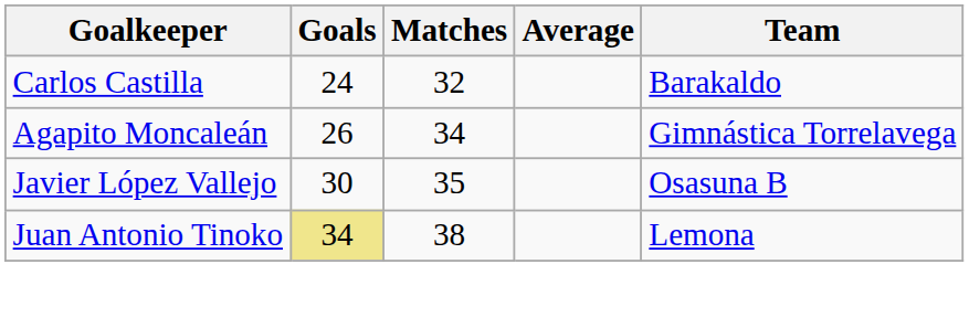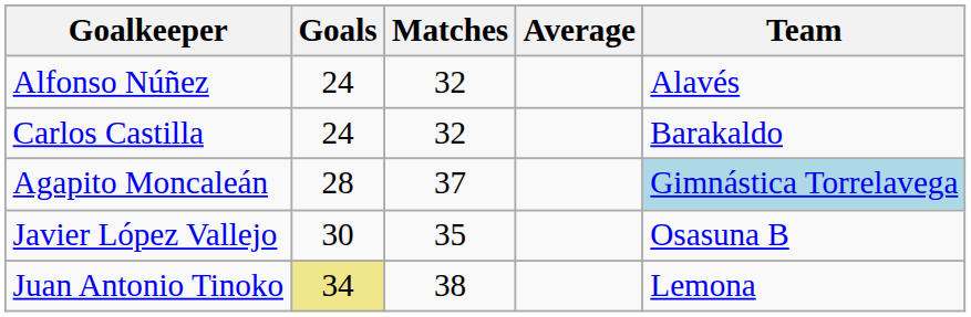 <table class="wikitable sortable">
 <tr>
 <th>Goalkeeper</th>
 <th>Goals</th>
 <th>Matches</th>
 <th>Average</th>
 <th>Team</th>
+</tr>
+<tr>
+<td> <a href='#'>Alfonso Núñez</a></td>
+<td style="text-align:center;">24</td>
+<td style="text-align:center;">32</td>
+<td style="text-align:center;"></td>
+<td><a href='#'>Alavés</a></td>
 </tr>
 <tr>
 <td> <a href='#'>Carlos Castilla</a></td>
 <td style="text-align:center;">24</td>
 <td style="text-align:center;">32</td>
 <td style="text-align:center;"></td>
 <td><a href='#'>Barakaldo</a></td>
 </tr>
 <tr>
 <td> <a href='#'>Agapito Moncaleán</a></td>
-<td style="text-align:center;">26</td>
-<td style="text-align:center;">34</td>
+<td style="text-align:center;">28</td>
+<td style="text-align:center;">37</td>
 <td style="text-align:center;"></td>
-<td><a href='#'>Gimnástica Torrelavega</a></td>
+<td style="background: lightblue;"><a href='#'>Gimnástica Torrelavega</a></td>
 </tr>
 <tr>
 <td> <a href='#'>Javier López Vallejo</a></td>
 <td style="text-align:center;">30</td>
 <td style="text-align:center;">35</td>
 <td style="text-align:center;"></td>
 <td><a href='#'>Osasuna B</a></td>
 </tr>
 <tr>
 <td> <a href='#'>Juan Antonio Tinoko</a></td>
 <td style="background: khaki; text-align:center;">34</td>
 <td style="text-align:center;">38</td>
 <td style="text-align:center;"></td>
 <td><a href='#'>Lemona</a></td>
 </tr>
 </table>
